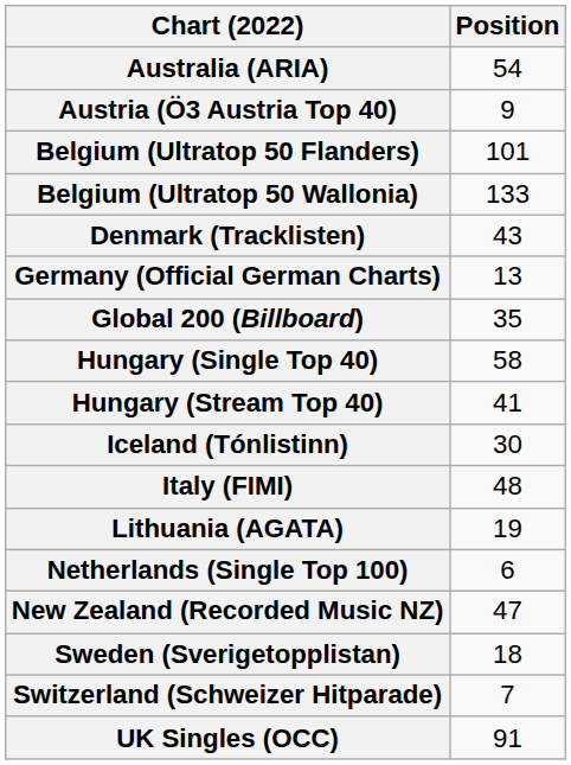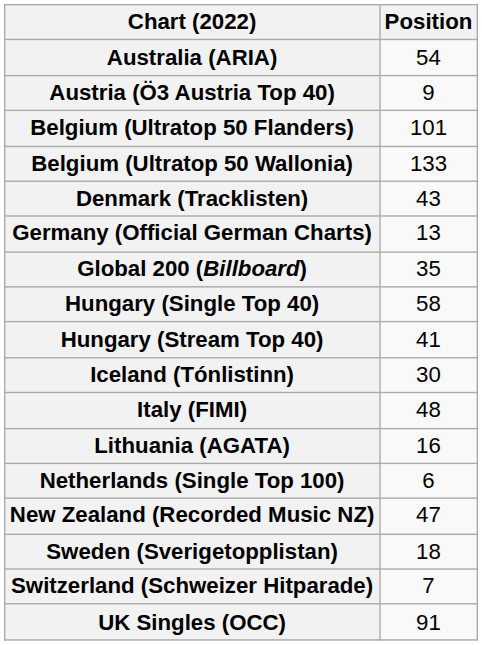 <table class="wikitable sortable plainrowheaders" style="text-align:center;">
 <tr>
 <th>Chart (2022)</th>
 <th>Position</th>
 </tr>
 <tr>
 <th scope="row">Australia (ARIA)</th>
 <td>54</td>
 </tr>
 <tr>
 <th scope="row">Austria (Ö3 Austria Top 40)</th>
 <td>9</td>
 </tr>
 <tr>
 <th scope="row">Belgium (Ultratop 50 Flanders)</th>
 <td>101</td>
 </tr>
 <tr>
 <th scope="row">Belgium (Ultratop 50 Wallonia)</th>
 <td>133</td>
 </tr>
 <tr>
 <th scope="row">Denmark (Tracklisten)</th>
 <td>43</td>
 </tr>
 <tr>
 <th scope="row">Germany (Official German Charts)</th>
 <td>13</td>
 </tr>
 <tr>
 <th scope="row">Global 200 (<em>Billboard</em>)</th>
 <td>35</td>
 </tr>
 <tr>
 <th scope="row">Hungary (Single Top 40)</th>
 <td>58</td>
 </tr>
 <tr>
 <th scope="row">Hungary (Stream Top 40)</th>
 <td>41</td>
 </tr>
 <tr>
 <th scope="row">Iceland (Tónlistinn)</th>
 <td>30</td>
 </tr>
 <tr>
 <th scope="row">Italy (FIMI)</th>
 <td>48</td>
 </tr>
 <tr>
 <th scope="row">Lithuania (AGATA)</th>
-<td>19</td>
+<td>16</td>
 </tr>
 <tr>
 <th scope="row">Netherlands (Single Top 100)</th>
 <td>6</td>
 </tr>
 <tr>
 <th scope="row">New Zealand (Recorded Music NZ)</th>
 <td>47</td>
 </tr>
 <tr>
 <th scope="row">Sweden (Sverigetopplistan)</th>
 <td>18</td>
 </tr>
 <tr>
 <th scope="row">Switzerland (Schweizer Hitparade)</th>
 <td>7</td>
 </tr>
 <tr>
 <th scope="row">UK Singles (OCC)</th>
 <td>91</td>
 </tr>
 </table>
